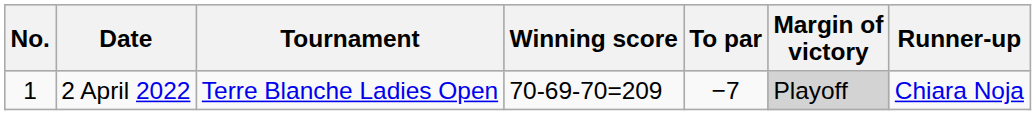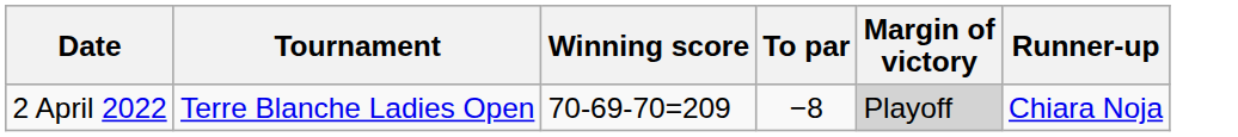 <table class="wikitable " style="font-size:95%;">
 <tr>
-<th>No.</th>
 <th>Date</th>
 <th>Tournament</th>
 <th>Winning score</th>
 <th>To par</th>
 <th>Margin of<br>victory</th>
 <th>Runner-up</th>
 </tr>
 <tr>
-<td align=center>1</td>
 <td align=right>2 April <a href='#'>2022</a></td>
 <td><a href='#'>Terre Blanche Ladies Open</a></td>
 <td>70-69-70=209</td>
-<td align=center>−7</td>
+<td align=center>−8</td>
 <td style="background: lightgrey;">Playoff</td>
 <td> <a href='#'>Chiara Noja</a></td>
 </tr>
 </table>
